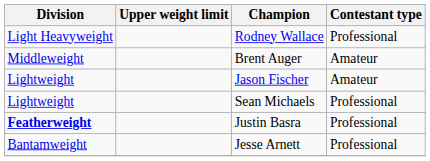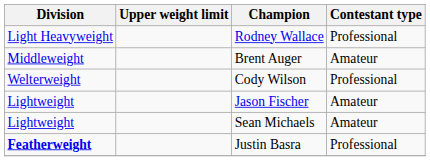 <table class="wikitable">
 <tr>
 <th>Division</th>
 <th>Upper weight limit</th>
 <th>Champion</th>
 <th>Contestant type</th>
 </tr>
 <tr>
 <td><a href='#'>Light Heavyweight</a></td>
 <td></td>
 <td> <a href='#'>Rodney Wallace</a></td>
 <td>Professional</td>
 </tr>
 <tr>
 <td><a href='#'>Middleweight</a></td>
 <td></td>
 <td> Brent Auger</td>
 <td>Amateur</td>
 </tr>
 <tr>
+<td><a href='#'>Welterweight</a></td>
+<td></td>
+<td> Cody Wilson</td>
+<td>Professional</td>
+</tr>
+<tr>
 <td><a href='#'>Lightweight</a></td>
 <td></td>
 <td> <a href='#'>Jason Fischer</a></td>
 <td>Amateur</td>
 </tr>
 <tr>
 <td><a href='#'>Lightweight</a></td>
 <td></td>
 <td> Sean Michaels</td>
-<td>Professional</td>
+<td>Amateur</td>
 </tr>
 <tr>
 <td><strong><a href='#'>Featherweight</a></strong></td>
 <td></td>
 <td> Justin Basra</td>
 <td>Professional</td>
 </tr>
 <tr>
-<td><a href='#'>Bantamweight</a></td>
-<td></td>
-<td> Jesse Arnett</td>
-<td>Professional</td>
-</tr>
-<tr>
 </tr>
 </table>
